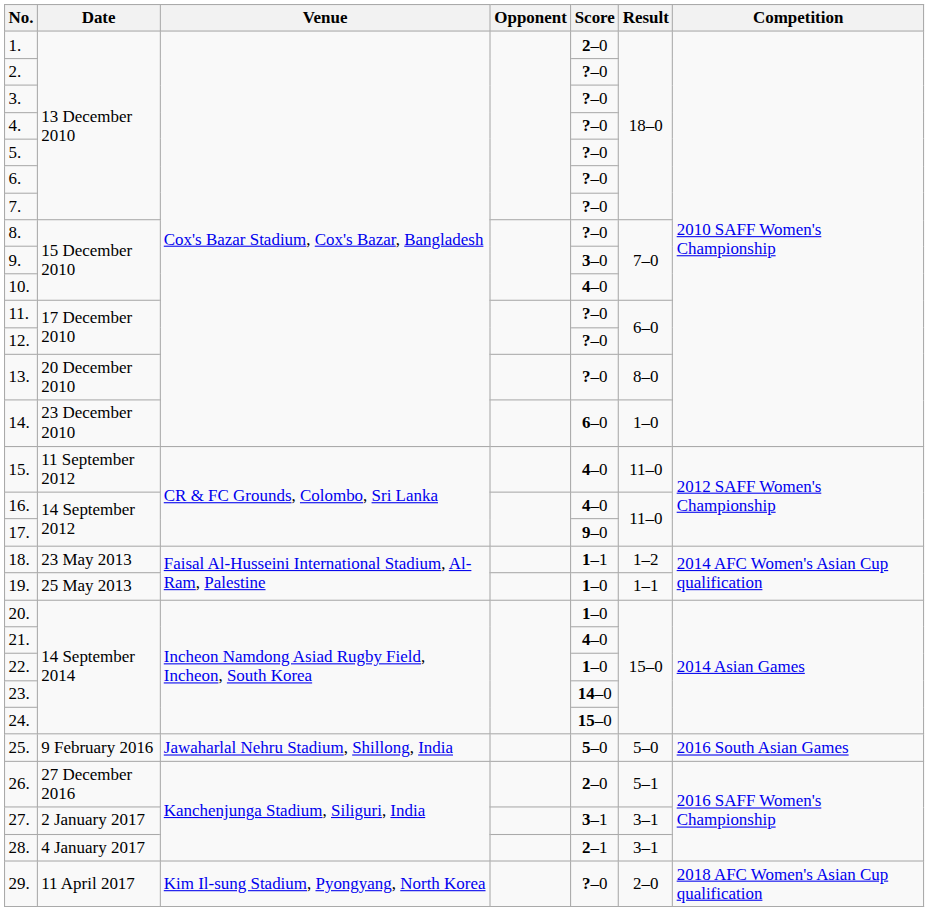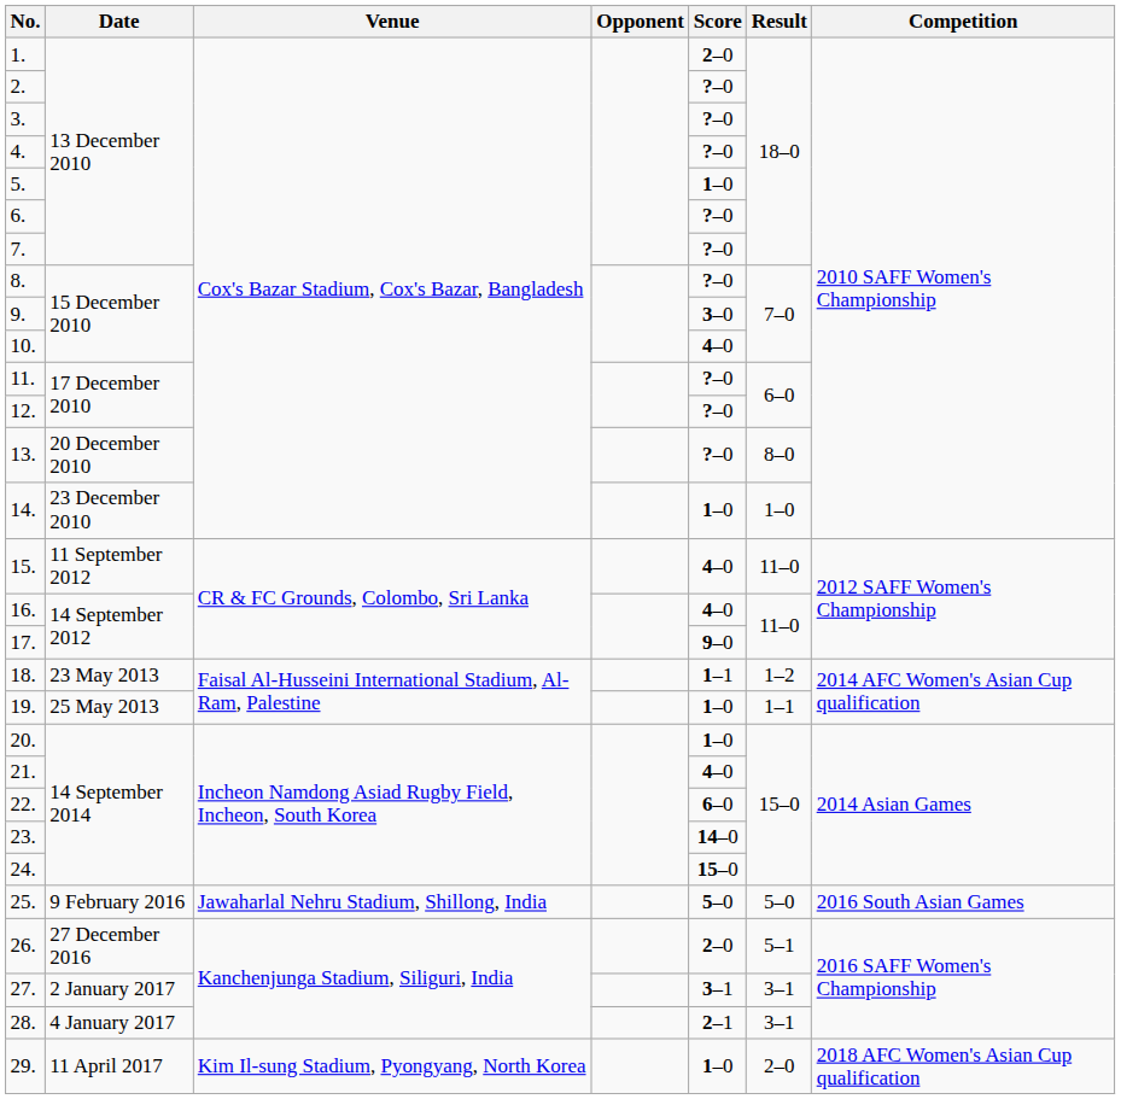 <table class="wikitable">
 <tr>
 <th>No.</th>
 <th>Date</th>
 <th>Venue</th>
 <th>Opponent</th>
 <th>Score</th>
 <th>Result</th>
 <th>Competition</th>
 </tr>
 <tr>
 <td>1.</td>
 <td rowspan=7>13 December 2010</td>
 <td rowspan=14><a href='#'>Cox's Bazar Stadium</a>, <a href='#'>Cox's Bazar</a>, <a href='#'>Bangladesh</a></td>
 <td rowspan=7></td>
 <td align=center><strong>2</strong>–0</td>
 <td rowspan=7 align=center>18–0</td>
 <td rowspan=14><a href='#'>2010 SAFF Women's Championship</a></td>
 </tr>
 <tr>
 <td>2.</td>
 <td align=center><strong>?</strong>–0</td>
 </tr>
 <tr>
 <td>3.</td>
 <td align=center><strong>?</strong>–0</td>
 </tr>
 <tr>
 <td>4.</td>
 <td align=center><strong>?</strong>–0</td>
 </tr>
 <tr>
 <td>5.</td>
-<td align=center><strong>?</strong>–0</td>
+<td align=center><strong>1</strong>–0</td>
 </tr>
 <tr>
 <td>6.</td>
 <td align=center><strong>?</strong>–0</td>
 </tr>
 <tr>
 <td>7.</td>
 <td align=center><strong>?</strong>–0</td>
 </tr>
 <tr>
 <td>8.</td>
 <td rowspan=3>15 December 2010</td>
 <td rowspan=3></td>
 <td align=center><strong>?</strong>–0</td>
 <td rowspan=3 align=center>7–0</td>
 </tr>
 <tr>
 <td>9.</td>
 <td align=center><strong>3</strong>–0</td>
 </tr>
 <tr>
 <td>10.</td>
 <td align=center><strong>4</strong>–0</td>
 </tr>
 <tr>
 <td>11.</td>
 <td rowspan=2>17 December 2010</td>
 <td rowspan=2></td>
 <td align=center><strong>?</strong>–0</td>
 <td rowspan=2 align=center>6–0</td>
 </tr>
 <tr>
 <td>12.</td>
 <td align=center><strong>?</strong>–0</td>
 </tr>
 <tr>
 <td>13.</td>
 <td>20 December 2010</td>
 <td></td>
 <td align=center><strong>?</strong>–0</td>
 <td align=center>8–0</td>
 </tr>
 <tr>
 <td>14.</td>
 <td>23 December 2010</td>
 <td></td>
-<td align=center><strong>6</strong>–0</td>
+<td align=center><strong>1</strong>–0</td>
 <td align=center>1–0</td>
 </tr>
 <tr>
 <td>15.</td>
 <td>11 September 2012</td>
 <td rowspan=3><a href='#'>CR & FC Grounds</a>, <a href='#'>Colombo</a>, <a href='#'>Sri Lanka</a></td>
 <td></td>
 <td align=center><strong>4</strong>–0</td>
 <td align=center>11–0</td>
 <td rowspan=3><a href='#'>2012 SAFF Women's Championship</a></td>
 </tr>
 <tr>
 <td>16.</td>
 <td rowspan=2>14 September 2012</td>
 <td rowspan=2></td>
 <td align=center><strong>4</strong>–0</td>
 <td rowspan=2 align=center>11–0</td>
 </tr>
 <tr>
 <td>17.</td>
 <td align=center><strong>9</strong>–0</td>
 </tr>
 <tr>
 <td>18.</td>
 <td>23 May 2013</td>
 <td rowspan="2"><a href='#'>Faisal Al-Husseini International Stadium</a>, <a href='#'>Al-Ram</a>, <a href='#'>Palestine</a></td>
 <td></td>
 <td align=center><strong>1</strong>–1</td>
 <td align=center>1–2</td>
 <td rowspan="2"><a href='#'>2014 AFC Women's Asian Cup qualification</a></td>
 </tr>
 <tr>
 <td>19.</td>
 <td>25 May 2013</td>
 <td></td>
 <td align=center><strong>1</strong>–0</td>
 <td align=center>1–1</td>
 </tr>
 <tr>
 <td>20.</td>
 <td rowspan=5>14 September 2014</td>
 <td rowspan=5><a href='#'>Incheon Namdong Asiad Rugby Field</a>, <a href='#'>Incheon</a>, <a href='#'>South Korea</a></td>
 <td rowspan=5></td>
 <td align=center><strong>1</strong>–0</td>
 <td rowspan=5 align=center>15–0</td>
 <td rowspan=5><a href='#'>2014 Asian Games</a></td>
 </tr>
 <tr>
 <td>21.</td>
 <td align=center><strong>4</strong>–0</td>
 </tr>
 <tr>
 <td>22.</td>
-<td align=center><strong>1</strong>–0</td>
+<td align=center><strong>6</strong>–0</td>
 </tr>
 <tr>
 <td>23.</td>
 <td align=center><strong>14</strong>–0</td>
 </tr>
 <tr>
 <td>24.</td>
 <td align=center><strong>15</strong>–0</td>
 </tr>
 <tr>
 <td>25.</td>
 <td>9 February 2016</td>
 <td><a href='#'>Jawaharlal Nehru Stadium</a>, <a href='#'>Shillong</a>, <a href='#'>India</a></td>
 <td></td>
 <td align=center><strong>5</strong>–0</td>
 <td align=center>5–0</td>
 <td><a href='#'>2016 South Asian Games</a></td>
 </tr>
 <tr>
 <td>26.</td>
 <td>27 December 2016</td>
 <td rowspan=3><a href='#'>Kanchenjunga Stadium</a>, <a href='#'>Siliguri</a>, <a href='#'>India</a></td>
 <td></td>
 <td align=center><strong>2</strong>–0</td>
 <td align=center>5–1</td>
 <td rowspan=3><a href='#'>2016 SAFF Women's Championship</a></td>
 </tr>
 <tr>
 <td>27.</td>
 <td>2 January 2017</td>
 <td></td>
 <td align=center><strong>3</strong>–1</td>
 <td align=center>3–1</td>
 </tr>
 <tr>
 <td>28.</td>
 <td>4 January 2017</td>
 <td></td>
 <td align=center><strong>2</strong>–1</td>
 <td align=center>3–1</td>
 </tr>
 <tr>
 <td>29.</td>
 <td>11 April 2017</td>
 <td><a href='#'>Kim Il-sung Stadium</a>, <a href='#'>Pyongyang</a>, <a href='#'>North Korea</a></td>
 <td></td>
-<td align=center><strong>?</strong>–0</td>
+<td align=center><strong>1</strong>–0</td>
 <td align=center>2–0</td>
 <td><a href='#'>2018 AFC Women's Asian Cup qualification</a></td>
 </tr>
 <tr>
 </tr>
 </table>
